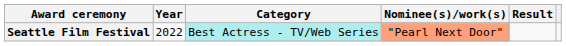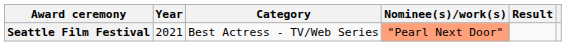 <table class="wikitable sortable">
 <tr>
 <th>Award ceremony</th>
 <th>Year</th>
 <th>Category</th>
 <th>Nominee(s)/work(s)</th>
 <th>Result</th>
 <th></th>
 </tr>
 <tr>
 <th>Seattle Film Festival</th>
-<td>2022</td>
-<td style="background: paleturquoise;">Best Actress - TV/Web Series</td>
+<td>2021</td>
+<td>Best Actress - TV/Web Series</td>
 <td align=center style="background: lightsalmon;">"Pearl Next Door"</td>
 <td></td>
 <td></td>
 </tr>
 </table>
